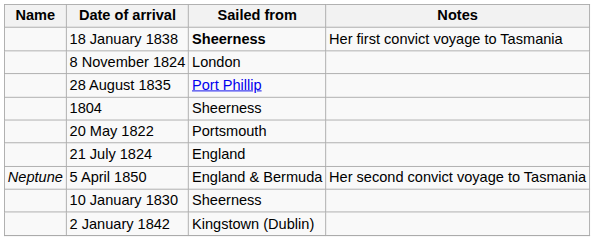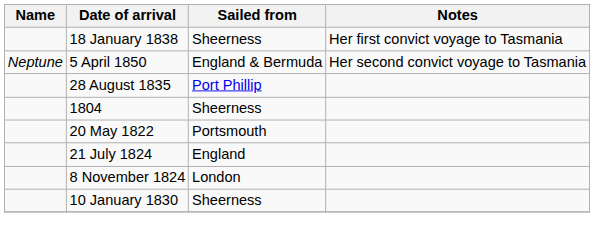 <table class="wikitable sortable" border="1">
 <tr>
 <th>Name</th>
 <th>Date of arrival</th>
 <th>Sailed from</th>
 <th>Notes</th>
 </tr>
 <tr>
 <td></td>
 <td>18 January 1838</td>
-<td><strong>Sheerness</strong></td>
+<td>Sheerness</td>
 <td>Her first convict voyage to Tasmania</td>
 </tr>
 <tr>
-<td></td>
-<td>8 November 1824</td>
-<td>London</td>
-<td></td>
+<td><em>Neptune</em></td>
+<td>5 April 1850</td>
+<td>England & Bermuda</td>
+<td>Her second convict voyage to Tasmania</td>
 </tr>
 <tr>
 <td></td>
 <td>28  August 1835</td>
 <td><a href='#'>Port Phillip</a></td>
 <td></td>
 </tr>
 <tr>
 <td></td>
 <td>1804</td>
 <td>Sheerness</td>
 <td></td>
 </tr>
 <tr>
 <td></td>
 <td>20 May 1822</td>
 <td>Portsmouth</td>
 <td></td>
 </tr>
 <tr>
 <td></td>
 <td>21 July 1824</td>
 <td>England</td>
 <td></td>
 </tr>
 <tr>
-<td><em>Neptune</em></td>
-<td>5 April 1850</td>
-<td>England & Bermuda</td>
-<td>Her second convict voyage to Tasmania</td>
+<td></td>
+<td>8 November 1824</td>
+<td>London</td>
+<td></td>
 </tr>
 <tr>
 <td></td>
 <td>10 January 1830</td>
 <td>Sheerness</td>
 <td></td>
 </tr>
 <tr>
-<td></td>
-<td>2 January 1842</td>
-<td>Kingstown (Dublin)</td>
-<td></td>
-</tr>
-<tr>
 </tr>
 </table>
